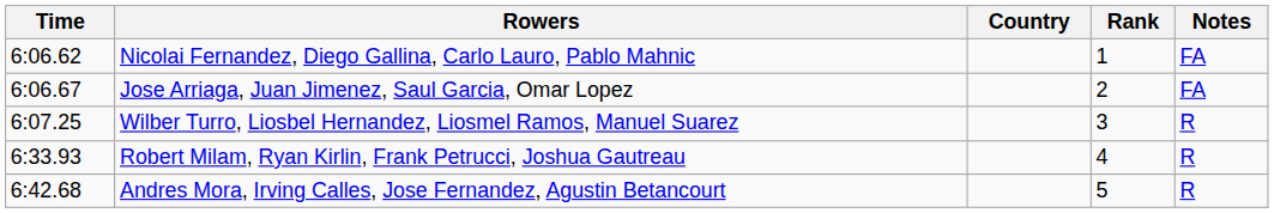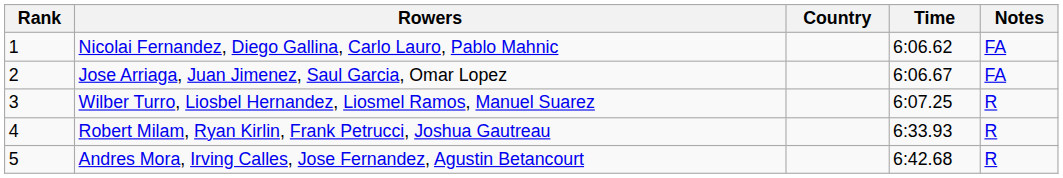 <table class="wikitable" width=60%>
 <tr>
-<th>Time</th>
+<th>Rank</th>
 <th>Rowers</th>
 <th>Country</th>
-<th>Rank</th>
+<th>Time</th>
 <th>Notes</th>
 </tr>
 <tr>
-<td>6:06.62</td>
+<td>1</td>
 <td><a href='#'>Nicolai Fernandez</a>, <a href='#'>Diego Gallina</a>, <a href='#'>Carlo Lauro</a>, <a href='#'>Pablo Mahnic</a></td>
 <td></td>
-<td>1</td>
+<td>6:06.62</td>
 <td><a href='#'>FA</a></td>
 </tr>
 <tr>
-<td>6:06.67</td>
+<td>2</td>
 <td><a href='#'>Jose Arriaga</a>, <a href='#'>Juan Jimenez</a>, <a href='#'>Saul Garcia</a>, Omar Lopez</td>
 <td></td>
-<td>2</td>
+<td>6:06.67</td>
 <td><a href='#'>FA</a></td>
 </tr>
 <tr>
-<td>6:07.25</td>
+<td>3</td>
 <td><a href='#'>Wilber Turro</a>, <a href='#'>Liosbel Hernandez</a>, <a href='#'>Liosmel Ramos</a>, <a href='#'>Manuel Suarez</a></td>
 <td></td>
-<td>3</td>
+<td>6:07.25</td>
 <td><a href='#'>R</a></td>
 </tr>
 <tr>
-<td>6:33.93</td>
+<td>4</td>
 <td><a href='#'>Robert Milam</a>, <a href='#'>Ryan Kirlin</a>, <a href='#'>Frank Petrucci</a>, <a href='#'>Joshua Gautreau</a></td>
 <td></td>
-<td>4</td>
+<td>6:33.93</td>
 <td><a href='#'>R</a></td>
 </tr>
 <tr>
-<td>6:42.68</td>
+<td>5</td>
 <td><a href='#'>Andres Mora</a>, <a href='#'>Irving Calles</a>, <a href='#'>Jose Fernandez</a>, <a href='#'>Agustin Betancourt</a></td>
 <td></td>
-<td>5</td>
+<td>6:42.68</td>
 <td><a href='#'>R</a></td>
 </tr>
 </table>
